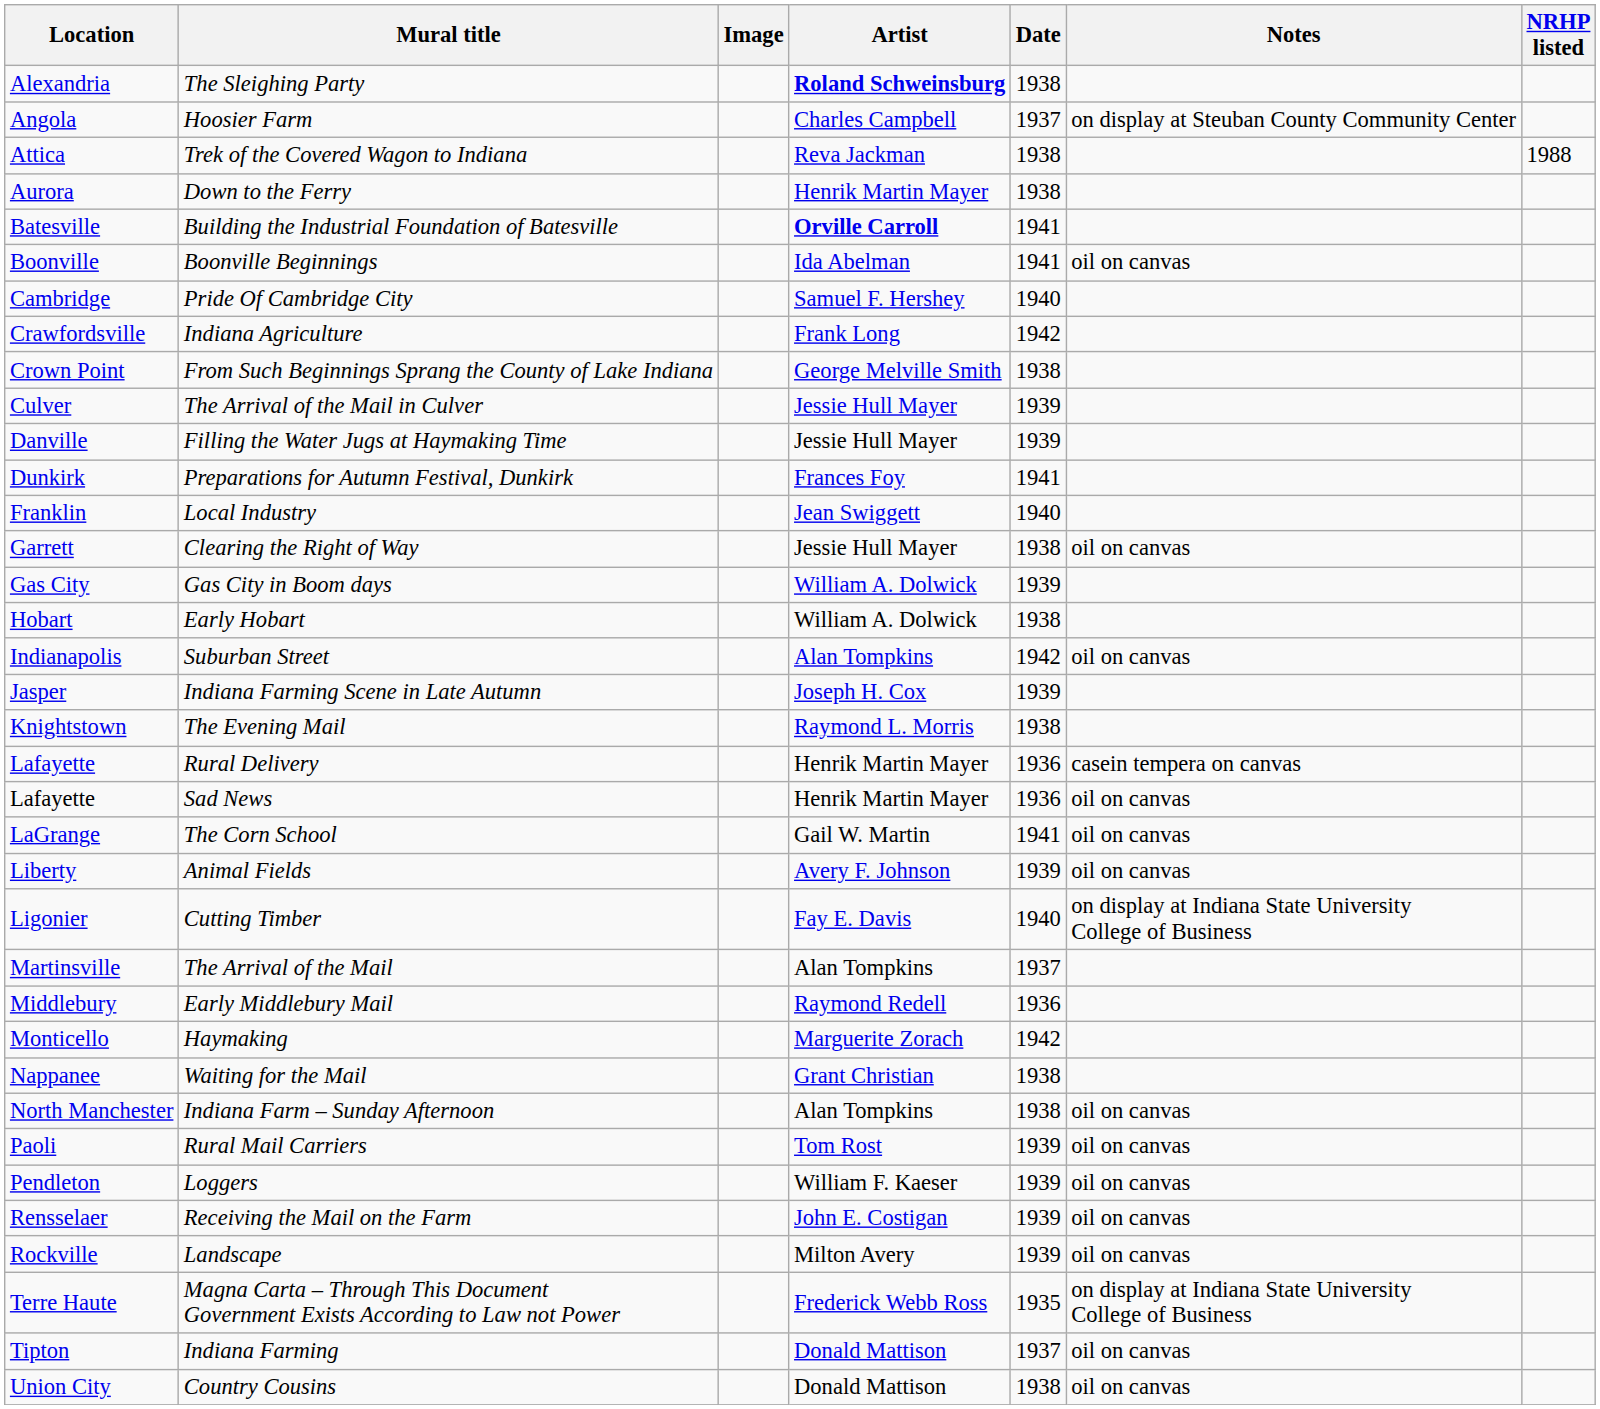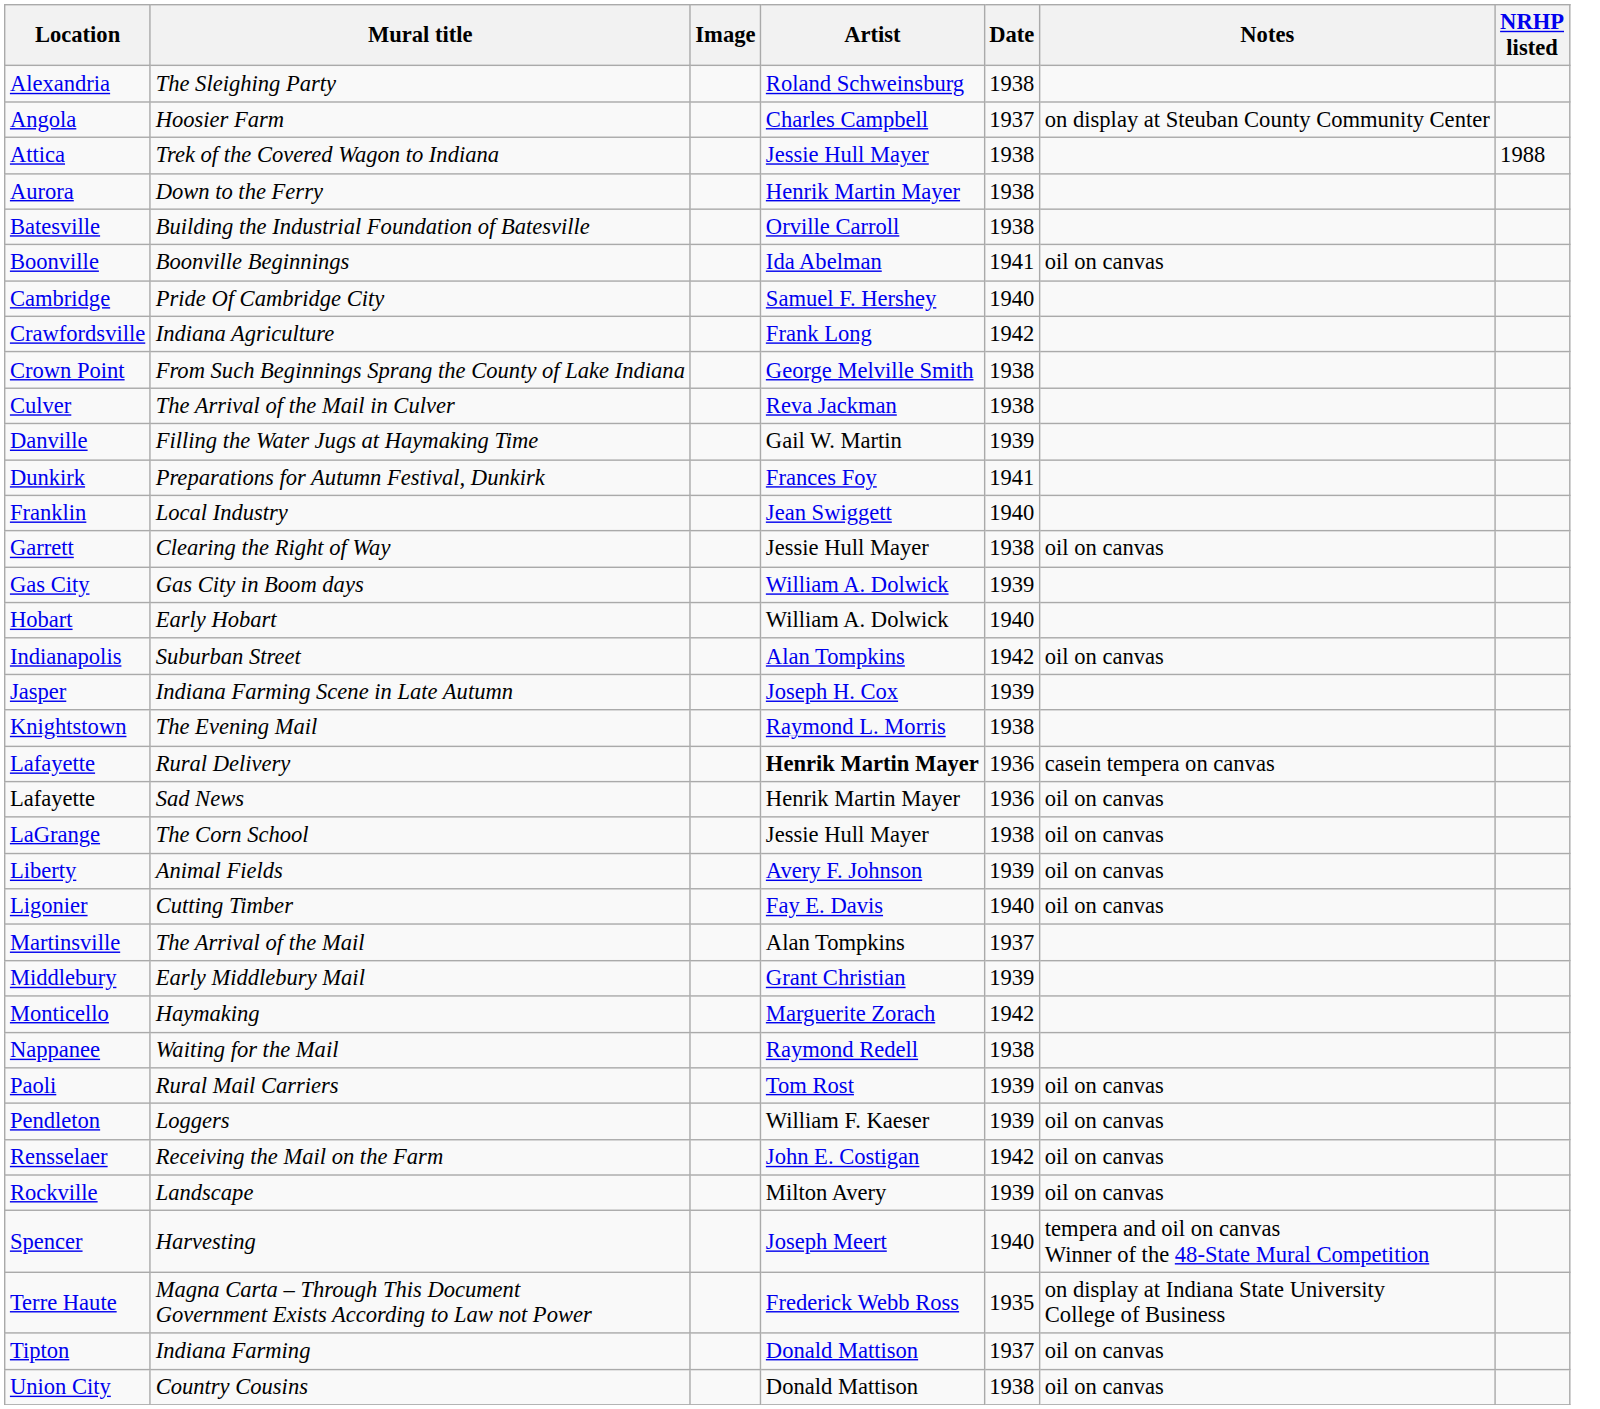 <table class="wikitable sortable">
 <tr>
 <th>Location</th>
 <th>Mural title</th>
 <th>Image</th>
 <th>Artist</th>
 <th>Date</th>
 <th>Notes</th>
 <th><a href='#'>NRHP</a><br>listed</th>
 </tr>
 <tr>
 <td><a href='#'>Alexandria</a></td>
 <td><em>The Sleighing Party</em></td>
 <td></td>
-<td><strong><a href='#'>Roland Schweinsburg</a></strong></td>
+<td><a href='#'>Roland Schweinsburg</a></td>
 <td>1938</td>
 <td></td>
 <td></td>
 </tr>
 <tr>
 <td><a href='#'>Angola</a></td>
 <td><em>Hoosier Farm</em></td>
 <td></td>
 <td><a href='#'>Charles Campbell</a></td>
 <td>1937</td>
 <td>on display at Steuban County Community Center</td>
 <td></td>
 </tr>
 <tr>
 <td><a href='#'>Attica</a></td>
 <td><em>Trek of the Covered Wagon to Indiana</em></td>
 <td></td>
-<td><a href='#'>Reva Jackman</a></td>
+<td><a href='#'>Jessie Hull Mayer</a></td>
 <td>1938</td>
 <td></td>
 <td>1988</td>
 </tr>
 <tr>
 <td><a href='#'>Aurora</a></td>
 <td><em>Down to the Ferry</em></td>
 <td></td>
 <td><a href='#'>Henrik Martin Mayer</a></td>
 <td>1938</td>
 <td></td>
 <td></td>
 </tr>
 <tr>
 <td><a href='#'>Batesville</a></td>
 <td><em>Building the Industrial Foundation of Batesville</em></td>
 <td></td>
-<td><strong><a href='#'>Orville Carroll</a></strong></td>
-<td>1941</td>
+<td><a href='#'>Orville Carroll</a></td>
+<td>1938</td>
 <td></td>
 <td></td>
 </tr>
 <tr>
 <td><a href='#'>Boonville</a></td>
 <td><em>Boonville Beginnings</em></td>
 <td></td>
 <td><a href='#'>Ida Abelman</a></td>
 <td>1941</td>
 <td>oil on canvas</td>
 <td></td>
 </tr>
 <tr>
 <td><a href='#'>Cambridge</a></td>
 <td><em>Pride Of Cambridge City</em></td>
 <td></td>
 <td><a href='#'>Samuel F. Hershey</a></td>
 <td>1940</td>
 <td></td>
 <td></td>
 </tr>
 <tr>
 <td><a href='#'>Crawfordsville</a></td>
 <td><em>Indiana Agriculture</em></td>
 <td></td>
 <td><a href='#'>Frank Long</a></td>
 <td>1942</td>
 <td></td>
 <td></td>
 </tr>
 <tr>
 <td><a href='#'>Crown Point</a></td>
 <td><em>From Such Beginnings Sprang the County of Lake Indiana</em></td>
 <td></td>
 <td><a href='#'>George Melville Smith</a></td>
 <td>1938</td>
 <td></td>
 <td></td>
 </tr>
 <tr>
 <td><a href='#'>Culver</a></td>
 <td><em>The Arrival of the Mail in Culver</em></td>
 <td></td>
-<td><a href='#'>Jessie Hull Mayer</a></td>
-<td>1939</td>
+<td><a href='#'>Reva Jackman</a></td>
+<td>1938</td>
 <td></td>
 <td></td>
 </tr>
 <tr>
 <td><a href='#'>Danville</a></td>
 <td><em>Filling the Water Jugs at Haymaking Time</em></td>
 <td></td>
-<td>Jessie Hull Mayer</td>
+<td>Gail W. Martin</td>
 <td>1939</td>
 <td></td>
 <td></td>
 </tr>
 <tr>
 <td><a href='#'>Dunkirk</a></td>
 <td><em>Preparations for Autumn Festival, Dunkirk</em></td>
 <td></td>
 <td><a href='#'>Frances Foy</a></td>
 <td>1941</td>
 <td></td>
 <td></td>
 </tr>
 <tr>
 <td><a href='#'>Franklin</a></td>
 <td><em>Local Industry</em></td>
 <td></td>
 <td><a href='#'>Jean Swiggett</a></td>
 <td>1940</td>
 <td></td>
 <td></td>
 </tr>
 <tr>
 <td><a href='#'>Garrett</a></td>
 <td><em>Clearing the Right of Way</em></td>
 <td></td>
 <td>Jessie Hull Mayer</td>
 <td>1938</td>
 <td>oil on canvas</td>
 <td></td>
 </tr>
 <tr>
 <td><a href='#'>Gas City</a></td>
 <td><em>Gas City in Boom days</em></td>
 <td></td>
 <td><a href='#'>William A. Dolwick</a></td>
 <td>1939</td>
 <td></td>
 <td></td>
 </tr>
 <tr>
 <td><a href='#'>Hobart</a></td>
 <td><em>Early Hobart</em></td>
 <td></td>
 <td>William A. Dolwick</td>
-<td>1938</td>
+<td>1940</td>
 <td></td>
 <td></td>
 </tr>
 <tr>
 <td><a href='#'>Indianapolis</a></td>
 <td><em>Suburban Street</em></td>
 <td></td>
 <td><a href='#'>Alan Tompkins</a></td>
 <td>1942</td>
 <td>oil on canvas</td>
 <td></td>
 </tr>
 <tr>
 <td><a href='#'>Jasper</a></td>
 <td><em>Indiana Farming Scene in Late Autumn</em></td>
 <td></td>
 <td><a href='#'>Joseph H. Cox</a></td>
 <td>1939</td>
 <td></td>
 <td></td>
 </tr>
 <tr>
 <td><a href='#'>Knightstown</a></td>
 <td><em>The Evening Mail</em></td>
 <td></td>
 <td><a href='#'>Raymond L. Morris</a></td>
 <td>1938</td>
 <td></td>
 <td></td>
 </tr>
 <tr>
 <td><a href='#'>Lafayette</a></td>
 <td><em>Rural Delivery</em></td>
 <td></td>
-<td>Henrik Martin Mayer</td>
+<td><strong>Henrik Martin Mayer</strong></td>
 <td>1936</td>
 <td>casein tempera on canvas</td>
 <td></td>
 </tr>
 <tr>
 <td>Lafayette</td>
 <td><em>Sad News</em></td>
 <td></td>
 <td>Henrik Martin Mayer</td>
 <td>1936</td>
 <td>oil on canvas</td>
 <td></td>
 </tr>
 <tr>
 <td><a href='#'>LaGrange</a></td>
 <td><em>The Corn School</em></td>
 <td></td>
-<td>Gail W. Martin</td>
-<td>1941</td>
+<td>Jessie Hull Mayer</td>
+<td>1938</td>
 <td>oil on canvas</td>
 <td></td>
 </tr>
 <tr>
 <td><a href='#'>Liberty</a></td>
 <td><em>Animal Fields</em></td>
 <td></td>
 <td><a href='#'>Avery F. Johnson</a></td>
 <td>1939</td>
 <td>oil on canvas</td>
 <td></td>
 </tr>
 <tr>
 <td><a href='#'>Ligonier</a></td>
 <td><em>Cutting Timber</em></td>
 <td></td>
 <td><a href='#'>Fay E. Davis</a></td>
 <td>1940</td>
-<td>on display at Indiana State University <br>College of Business</td>
+<td>oil on canvas</td>
 <td></td>
 </tr>
 <tr>
 <td><a href='#'>Martinsville</a></td>
 <td><em>The Arrival of the Mail</em></td>
 <td></td>
 <td>Alan Tompkins</td>
 <td>1937</td>
 <td></td>
 <td></td>
 </tr>
 <tr>
 <td><a href='#'>Middlebury</a></td>
 <td><em>Early Middlebury Mail</em></td>
 <td></td>
-<td><a href='#'>Raymond Redell</a></td>
-<td>1936</td>
+<td><a href='#'>Grant Christian</a></td>
+<td>1939</td>
 <td></td>
 <td></td>
 </tr>
 <tr>
 <td><a href='#'>Monticello</a></td>
 <td><em>Haymaking</em></td>
 <td></td>
 <td><a href='#'>Marguerite Zorach</a></td>
 <td>1942</td>
 <td></td>
 <td></td>
 </tr>
 <tr>
 <td><a href='#'>Nappanee</a></td>
 <td><em>Waiting for the Mail</em></td>
 <td></td>
-<td><a href='#'>Grant Christian</a></td>
+<td><a href='#'>Raymond Redell</a></td>
 <td>1938</td>
 <td></td>
-<td></td>
-</tr>
-<tr>
-<td><a href='#'>North Manchester</a></td>
-<td><em>Indiana Farm – Sunday Afternoon</em></td>
-<td></td>
-<td>Alan Tompkins</td>
-<td>1938</td>
-<td>oil on canvas</td>
 <td></td>
 </tr>
 <tr>
 <td><a href='#'>Paoli</a></td>
 <td><em>Rural Mail Carriers</em></td>
 <td></td>
 <td><a href='#'>Tom Rost</a></td>
 <td>1939</td>
 <td>oil on canvas</td>
 <td></td>
 </tr>
 <tr>
 <td><a href='#'>Pendleton</a></td>
 <td><em>Loggers</em></td>
 <td></td>
 <td>William F. Kaeser</td>
 <td>1939</td>
 <td>oil on canvas</td>
 <td></td>
 </tr>
 <tr>
 <td><a href='#'>Rensselaer</a></td>
 <td><em>Receiving the Mail on the Farm</em></td>
 <td></td>
 <td><a href='#'>John E. Costigan</a></td>
-<td>1939</td>
+<td>1942</td>
 <td>oil on canvas</td>
 <td></td>
 </tr>
 <tr>
 <td><a href='#'>Rockville</a></td>
 <td><em>Landscape</em></td>
 <td></td>
 <td>Milton Avery</td>
 <td>1939</td>
 <td>oil on canvas</td>
+<td></td>
+</tr>
+<tr>
+<td><a href='#'>Spencer</a></td>
+<td><em>Harvesting</em></td>
+<td></td>
+<td><a href='#'>Joseph Meert</a></td>
+<td>1940</td>
+<td>tempera and oil on canvas<br>Winner of the <a href='#'>48-State Mural Competition</a></td>
 <td></td>
 </tr>
 <tr>
 <td><a href='#'>Terre Haute</a></td>
 <td><em>Magna Carta – Through This Document <br>Government Exists According to Law not Power</em></td>
 <td></td>
 <td><a href='#'>Frederick Webb Ross</a></td>
 <td>1935</td>
 <td>on display at Indiana State University <br>College of Business</td>
 <td></td>
 </tr>
 <tr>
 <td><a href='#'>Tipton</a></td>
 <td><em>Indiana Farming</em></td>
 <td></td>
 <td><a href='#'>Donald Mattison</a></td>
 <td>1937</td>
 <td>oil on canvas</td>
 <td></td>
 </tr>
 <tr>
 <td><a href='#'>Union City</a></td>
 <td><em>Country Cousins</em></td>
 <td></td>
 <td>Donald Mattison</td>
 <td>1938</td>
 <td>oil on canvas</td>
 <td></td>
 </tr>
 </table>
